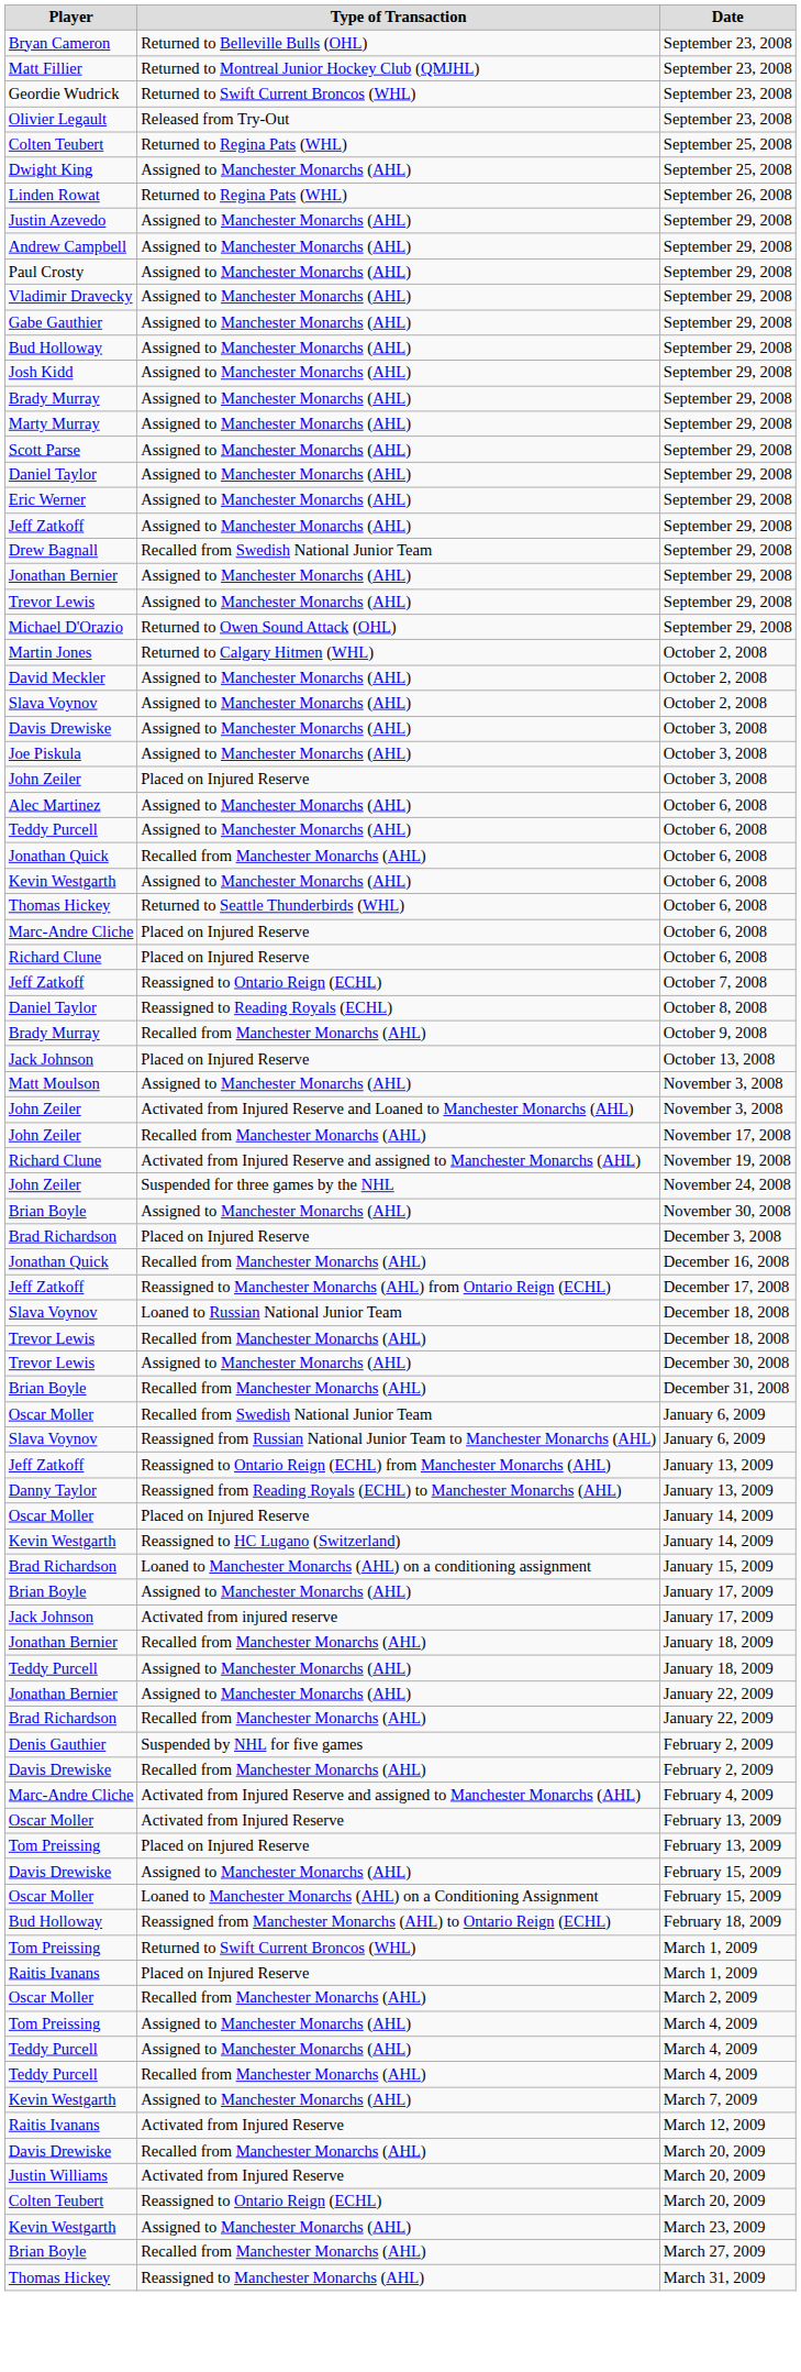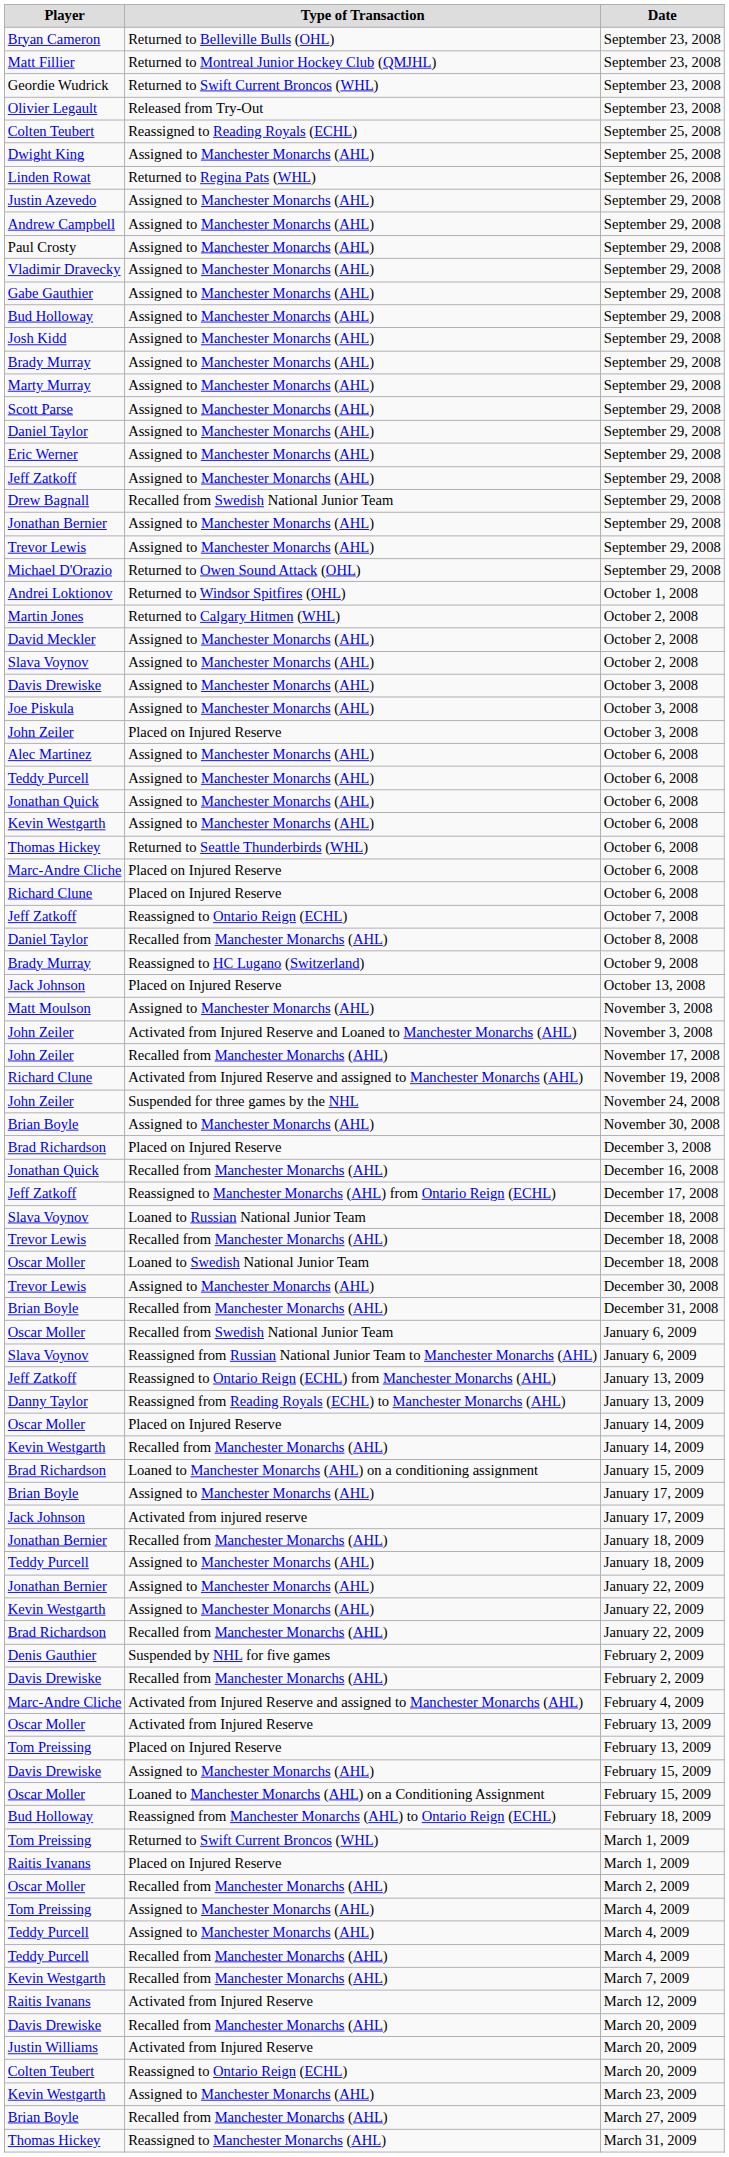 <table class="wikitable">
 <tr style="text-align:center; background:#ddd;">
 <td><strong>Player</strong></td>
 <td><strong>Type of Transaction</strong></td>
 <td><strong>Date</strong></td>
 </tr>
 <tr>
 <td><a href='#'>Bryan Cameron</a></td>
 <td>Returned to <a href='#'>Belleville Bulls</a> (<a href='#'>OHL</a>)</td>
 <td>September 23, 2008</td>
 </tr>
 <tr>
 <td><a href='#'>Matt Fillier</a></td>
 <td>Returned to <a href='#'>Montreal Junior Hockey Club</a> (<a href='#'>QMJHL</a>)</td>
 <td>September 23, 2008</td>
 </tr>
 <tr>
 <td>Geordie Wudrick</td>
 <td>Returned to <a href='#'>Swift Current Broncos</a> (<a href='#'>WHL</a>)</td>
 <td>September 23, 2008</td>
 </tr>
 <tr>
 <td><a href='#'>Olivier Legault</a></td>
 <td>Released from Try-Out</td>
 <td>September 23, 2008</td>
 </tr>
 <tr>
 <td><a href='#'>Colten Teubert</a></td>
-<td>Returned to <a href='#'>Regina Pats</a> (<a href='#'>WHL</a>)</td>
+<td>Reassigned to <a href='#'>Reading Royals</a> (<a href='#'>ECHL</a>)</td>
 <td>September 25, 2008</td>
 </tr>
 <tr>
 <td><a href='#'>Dwight King</a></td>
 <td>Assigned to <a href='#'>Manchester Monarchs</a> (<a href='#'>AHL</a>)</td>
 <td>September 25, 2008</td>
 </tr>
 <tr>
 <td><a href='#'>Linden Rowat</a></td>
 <td>Returned to <a href='#'>Regina Pats</a> (<a href='#'>WHL</a>)</td>
 <td>September 26, 2008</td>
 </tr>
 <tr>
 <td><a href='#'>Justin Azevedo</a></td>
 <td>Assigned to <a href='#'>Manchester Monarchs</a> (<a href='#'>AHL</a>)</td>
 <td>September 29, 2008</td>
 </tr>
 <tr>
 <td><a href='#'>Andrew Campbell</a></td>
 <td>Assigned to <a href='#'>Manchester Monarchs</a> (<a href='#'>AHL</a>)</td>
 <td>September 29, 2008</td>
 </tr>
 <tr>
 <td>Paul Crosty</td>
 <td>Assigned to <a href='#'>Manchester Monarchs</a> (<a href='#'>AHL</a>)</td>
 <td>September 29, 2008</td>
 </tr>
 <tr>
 <td><a href='#'>Vladimir Dravecky</a></td>
 <td>Assigned to <a href='#'>Manchester Monarchs</a> (<a href='#'>AHL</a>)</td>
 <td>September 29, 2008</td>
 </tr>
 <tr>
 <td><a href='#'>Gabe Gauthier</a></td>
 <td>Assigned to <a href='#'>Manchester Monarchs</a> (<a href='#'>AHL</a>)</td>
 <td>September 29, 2008</td>
 </tr>
 <tr>
 <td><a href='#'>Bud Holloway</a></td>
 <td>Assigned to <a href='#'>Manchester Monarchs</a> (<a href='#'>AHL</a>)</td>
 <td>September 29, 2008</td>
 </tr>
 <tr>
 <td><a href='#'>Josh Kidd</a></td>
 <td>Assigned to <a href='#'>Manchester Monarchs</a> (<a href='#'>AHL</a>)</td>
 <td>September 29, 2008</td>
 </tr>
 <tr>
 <td><a href='#'>Brady Murray</a></td>
 <td>Assigned to <a href='#'>Manchester Monarchs</a> (<a href='#'>AHL</a>)</td>
 <td>September 29, 2008</td>
 </tr>
 <tr>
 <td><a href='#'>Marty Murray</a></td>
 <td>Assigned to <a href='#'>Manchester Monarchs</a> (<a href='#'>AHL</a>)</td>
 <td>September 29, 2008</td>
 </tr>
 <tr>
 <td><a href='#'>Scott Parse</a></td>
 <td>Assigned to <a href='#'>Manchester Monarchs</a> (<a href='#'>AHL</a>)</td>
 <td>September 29, 2008</td>
 </tr>
 <tr>
 <td><a href='#'>Daniel Taylor</a></td>
 <td>Assigned to <a href='#'>Manchester Monarchs</a> (<a href='#'>AHL</a>)</td>
 <td>September 29, 2008</td>
 </tr>
 <tr>
 <td><a href='#'>Eric Werner</a></td>
 <td>Assigned to <a href='#'>Manchester Monarchs</a> (<a href='#'>AHL</a>)</td>
 <td>September 29, 2008</td>
 </tr>
 <tr>
 <td><a href='#'>Jeff Zatkoff</a></td>
 <td>Assigned to <a href='#'>Manchester Monarchs</a> (<a href='#'>AHL</a>)</td>
 <td>September 29, 2008</td>
 </tr>
 <tr>
 <td><a href='#'>Drew Bagnall</a></td>
 <td>Recalled from <a href='#'>Swedish</a> National Junior Team</td>
 <td>September 29, 2008</td>
 </tr>
 <tr>
 <td><a href='#'>Jonathan Bernier</a></td>
 <td>Assigned to <a href='#'>Manchester Monarchs</a> (<a href='#'>AHL</a>)</td>
 <td>September 29, 2008</td>
 </tr>
 <tr>
 <td><a href='#'>Trevor Lewis</a></td>
 <td>Assigned to <a href='#'>Manchester Monarchs</a> (<a href='#'>AHL</a>)</td>
 <td>September 29, 2008</td>
 </tr>
 <tr>
 <td><a href='#'>Michael D'Orazio</a></td>
 <td>Returned to <a href='#'>Owen Sound Attack</a> (<a href='#'>OHL</a>)</td>
 <td>September 29, 2008</td>
 </tr>
 <tr>
+<td><a href='#'>Andrei Loktionov</a></td>
+<td>Returned to <a href='#'>Windsor Spitfires</a> (<a href='#'>OHL</a>)</td>
+<td>October 1, 2008</td>
+</tr>
+<tr>
 <td><a href='#'>Martin Jones</a></td>
 <td>Returned to <a href='#'>Calgary Hitmen</a> (<a href='#'>WHL</a>)</td>
 <td>October 2, 2008</td>
 </tr>
 <tr>
 <td><a href='#'>David Meckler</a></td>
 <td>Assigned to <a href='#'>Manchester Monarchs</a> (<a href='#'>AHL</a>)</td>
 <td>October 2, 2008</td>
 </tr>
 <tr>
 <td><a href='#'>Slava Voynov</a></td>
 <td>Assigned to <a href='#'>Manchester Monarchs</a> (<a href='#'>AHL</a>)</td>
 <td>October 2, 2008</td>
 </tr>
 <tr>
 <td><a href='#'>Davis Drewiske</a></td>
 <td>Assigned to <a href='#'>Manchester Monarchs</a> (<a href='#'>AHL</a>)</td>
 <td>October 3, 2008</td>
 </tr>
 <tr>
 <td><a href='#'>Joe Piskula</a></td>
 <td>Assigned to <a href='#'>Manchester Monarchs</a> (<a href='#'>AHL</a>)</td>
 <td>October 3, 2008</td>
 </tr>
 <tr>
 <td><a href='#'>John Zeiler</a></td>
 <td>Placed on Injured Reserve</td>
 <td>October 3, 2008</td>
 </tr>
 <tr>
 <td><a href='#'>Alec Martinez</a></td>
 <td>Assigned to <a href='#'>Manchester Monarchs</a> (<a href='#'>AHL</a>)</td>
 <td>October 6, 2008</td>
 </tr>
 <tr>
 <td><a href='#'>Teddy Purcell</a></td>
 <td>Assigned to <a href='#'>Manchester Monarchs</a> (<a href='#'>AHL</a>)</td>
 <td>October 6, 2008</td>
 </tr>
 <tr>
 <td><a href='#'>Jonathan Quick</a></td>
-<td>Recalled from <a href='#'>Manchester Monarchs</a> (<a href='#'>AHL</a>)</td>
+<td>Assigned to <a href='#'>Manchester Monarchs</a> (<a href='#'>AHL</a>)</td>
 <td>October 6, 2008</td>
 </tr>
 <tr>
 <td><a href='#'>Kevin Westgarth</a></td>
 <td>Assigned to <a href='#'>Manchester Monarchs</a> (<a href='#'>AHL</a>)</td>
 <td>October 6, 2008</td>
 </tr>
 <tr>
 <td><a href='#'>Thomas Hickey</a></td>
 <td>Returned to <a href='#'>Seattle Thunderbirds</a> (<a href='#'>WHL</a>)</td>
 <td>October 6, 2008</td>
 </tr>
 <tr>
 <td><a href='#'>Marc-Andre Cliche</a></td>
 <td>Placed on Injured Reserve</td>
 <td>October 6, 2008</td>
 </tr>
 <tr>
 <td><a href='#'>Richard Clune</a></td>
 <td>Placed on Injured Reserve</td>
 <td>October 6, 2008</td>
 </tr>
 <tr>
 <td><a href='#'>Jeff Zatkoff</a></td>
 <td>Reassigned to <a href='#'>Ontario Reign</a> (<a href='#'>ECHL</a>)</td>
 <td>October 7, 2008</td>
 </tr>
 <tr>
 <td><a href='#'>Daniel Taylor</a></td>
-<td>Reassigned to <a href='#'>Reading Royals</a> (<a href='#'>ECHL</a>)</td>
+<td>Recalled from <a href='#'>Manchester Monarchs</a> (<a href='#'>AHL</a>)</td>
 <td>October 8, 2008</td>
 </tr>
 <tr>
 <td><a href='#'>Brady Murray</a></td>
-<td>Recalled from <a href='#'>Manchester Monarchs</a> (<a href='#'>AHL</a>)</td>
+<td>Reassigned to <a href='#'>HC Lugano</a> (<a href='#'>Switzerland</a>)</td>
 <td>October 9, 2008</td>
 </tr>
 <tr>
 <td><a href='#'>Jack Johnson</a></td>
 <td>Placed on Injured Reserve</td>
 <td>October 13, 2008</td>
 </tr>
 <tr>
 <td><a href='#'>Matt Moulson</a></td>
 <td>Assigned to <a href='#'>Manchester Monarchs</a> (<a href='#'>AHL</a>)</td>
 <td>November 3, 2008</td>
 </tr>
 <tr>
 <td><a href='#'>John Zeiler</a></td>
 <td>Activated from Injured Reserve and Loaned to <a href='#'>Manchester Monarchs</a> (<a href='#'>AHL</a>)</td>
 <td>November 3, 2008</td>
 </tr>
 <tr>
 <td><a href='#'>John Zeiler</a></td>
 <td>Recalled from <a href='#'>Manchester Monarchs</a> (<a href='#'>AHL</a>)</td>
 <td>November 17, 2008</td>
 </tr>
 <tr>
 <td><a href='#'>Richard Clune</a></td>
 <td>Activated from Injured Reserve and assigned to <a href='#'>Manchester Monarchs</a> (<a href='#'>AHL</a>)</td>
 <td>November 19, 2008</td>
 </tr>
 <tr>
 <td><a href='#'>John Zeiler</a></td>
 <td>Suspended for three games by the <a href='#'>NHL</a></td>
 <td>November 24, 2008</td>
 </tr>
 <tr>
 <td><a href='#'>Brian Boyle</a></td>
 <td>Assigned to <a href='#'>Manchester Monarchs</a> (<a href='#'>AHL</a>)</td>
 <td>November 30, 2008</td>
 </tr>
 <tr>
 <td><a href='#'>Brad Richardson</a></td>
 <td>Placed on Injured Reserve</td>
 <td>December 3, 2008</td>
 </tr>
 <tr>
 <td><a href='#'>Jonathan Quick</a></td>
 <td>Recalled from <a href='#'>Manchester Monarchs</a> (<a href='#'>AHL</a>)</td>
 <td>December 16, 2008</td>
 </tr>
 <tr>
 <td><a href='#'>Jeff Zatkoff</a></td>
 <td>Reassigned to <a href='#'>Manchester Monarchs</a> (<a href='#'>AHL</a>) from <a href='#'>Ontario Reign</a> (<a href='#'>ECHL</a>)</td>
 <td>December 17, 2008</td>
 </tr>
 <tr>
 <td><a href='#'>Slava Voynov</a></td>
 <td>Loaned to <a href='#'>Russian</a> National Junior Team</td>
 <td>December 18, 2008</td>
 </tr>
 <tr>
 <td><a href='#'>Trevor Lewis</a></td>
 <td>Recalled from <a href='#'>Manchester Monarchs</a> (<a href='#'>AHL</a>)</td>
 <td>December 18, 2008</td>
 </tr>
 <tr>
+<td><a href='#'>Oscar Moller</a></td>
+<td>Loaned to <a href='#'>Swedish</a> National Junior Team</td>
+<td>December 18, 2008</td>
+</tr>
+<tr>
 <td><a href='#'>Trevor Lewis</a></td>
 <td>Assigned to <a href='#'>Manchester Monarchs</a> (<a href='#'>AHL</a>)</td>
 <td>December 30, 2008</td>
 </tr>
 <tr>
 <td><a href='#'>Brian Boyle</a></td>
 <td>Recalled from <a href='#'>Manchester Monarchs</a> (<a href='#'>AHL</a>)</td>
 <td>December 31, 2008</td>
 </tr>
 <tr>
 <td><a href='#'>Oscar Moller</a></td>
 <td>Recalled from <a href='#'>Swedish</a> National Junior Team</td>
 <td>January 6, 2009</td>
 </tr>
 <tr>
 <td><a href='#'>Slava Voynov</a></td>
 <td>Reassigned from <a href='#'>Russian</a> National Junior Team to <a href='#'>Manchester Monarchs</a> (<a href='#'>AHL</a>)</td>
 <td>January 6, 2009</td>
 </tr>
 <tr>
 <td><a href='#'>Jeff Zatkoff</a></td>
 <td>Reassigned to <a href='#'>Ontario Reign</a> (<a href='#'>ECHL</a>) from <a href='#'>Manchester Monarchs</a> (<a href='#'>AHL</a>)</td>
 <td>January 13, 2009</td>
 </tr>
 <tr>
 <td><a href='#'>Danny Taylor</a></td>
 <td>Reassigned from <a href='#'>Reading Royals</a> (<a href='#'>ECHL</a>) to <a href='#'>Manchester Monarchs</a> (<a href='#'>AHL</a>)</td>
 <td>January 13, 2009</td>
 </tr>
 <tr>
 <td><a href='#'>Oscar Moller</a></td>
 <td>Placed on Injured Reserve</td>
 <td>January 14, 2009</td>
 </tr>
 <tr>
 <td><a href='#'>Kevin Westgarth</a></td>
-<td>Reassigned to <a href='#'>HC Lugano</a> (<a href='#'>Switzerland</a>)</td>
+<td>Recalled from <a href='#'>Manchester Monarchs</a> (<a href='#'>AHL</a>)</td>
 <td>January 14, 2009</td>
 </tr>
 <tr>
 <td><a href='#'>Brad Richardson</a></td>
 <td>Loaned to <a href='#'>Manchester Monarchs</a> (<a href='#'>AHL</a>) on a conditioning assignment</td>
 <td>January 15, 2009</td>
 </tr>
 <tr>
 <td><a href='#'>Brian Boyle</a></td>
 <td>Assigned to <a href='#'>Manchester Monarchs</a> (<a href='#'>AHL</a>)</td>
 <td>January 17, 2009</td>
 </tr>
 <tr>
 <td><a href='#'>Jack Johnson</a></td>
 <td>Activated from injured reserve</td>
 <td>January 17, 2009</td>
 </tr>
 <tr>
 <td><a href='#'>Jonathan Bernier</a></td>
 <td>Recalled from <a href='#'>Manchester Monarchs</a> (<a href='#'>AHL</a>)</td>
 <td>January 18, 2009</td>
 </tr>
 <tr>
 <td><a href='#'>Teddy Purcell</a></td>
 <td>Assigned to <a href='#'>Manchester Monarchs</a> (<a href='#'>AHL</a>)</td>
 <td>January 18, 2009</td>
 </tr>
 <tr>
 <td><a href='#'>Jonathan Bernier</a></td>
+<td>Assigned to <a href='#'>Manchester Monarchs</a> (<a href='#'>AHL</a>)</td>
+<td>January 22, 2009</td>
+</tr>
+<tr>
+<td><a href='#'>Kevin Westgarth</a></td>
 <td>Assigned to <a href='#'>Manchester Monarchs</a> (<a href='#'>AHL</a>)</td>
 <td>January 22, 2009</td>
 </tr>
 <tr>
 <td><a href='#'>Brad Richardson</a></td>
 <td>Recalled from <a href='#'>Manchester Monarchs</a> (<a href='#'>AHL</a>)</td>
 <td>January 22, 2009</td>
 </tr>
 <tr>
 <td><a href='#'>Denis Gauthier</a></td>
 <td>Suspended by <a href='#'>NHL</a> for five games</td>
 <td>February 2, 2009</td>
 </tr>
 <tr>
 <td><a href='#'>Davis Drewiske</a></td>
 <td>Recalled from <a href='#'>Manchester Monarchs</a> (<a href='#'>AHL</a>)</td>
 <td>February 2, 2009</td>
 </tr>
 <tr>
 <td><a href='#'>Marc-Andre Cliche</a></td>
 <td>Activated from Injured Reserve and assigned to <a href='#'>Manchester Monarchs</a> (<a href='#'>AHL</a>)</td>
 <td>February 4, 2009</td>
 </tr>
 <tr>
 <td><a href='#'>Oscar Moller</a></td>
 <td>Activated from Injured Reserve</td>
 <td>February 13, 2009</td>
 </tr>
 <tr>
 <td><a href='#'>Tom Preissing</a></td>
 <td>Placed on Injured Reserve</td>
 <td>February 13, 2009</td>
 </tr>
 <tr>
 <td><a href='#'>Davis Drewiske</a></td>
 <td>Assigned to <a href='#'>Manchester Monarchs</a> (<a href='#'>AHL</a>)</td>
 <td>February 15, 2009</td>
 </tr>
 <tr>
 <td><a href='#'>Oscar Moller</a></td>
 <td>Loaned to <a href='#'>Manchester Monarchs</a> (<a href='#'>AHL</a>) on a Conditioning Assignment</td>
 <td>February 15, 2009</td>
 </tr>
 <tr>
 <td><a href='#'>Bud Holloway</a></td>
 <td>Reassigned from <a href='#'>Manchester Monarchs</a> (<a href='#'>AHL</a>) to <a href='#'>Ontario Reign</a> (<a href='#'>ECHL</a>)</td>
 <td>February 18, 2009</td>
 </tr>
 <tr>
 <td><a href='#'>Tom Preissing</a></td>
 <td>Returned to <a href='#'>Swift Current Broncos</a> (<a href='#'>WHL</a>)</td>
 <td>March 1, 2009</td>
 </tr>
 <tr>
 <td><a href='#'>Raitis Ivanans</a></td>
 <td>Placed on Injured Reserve</td>
 <td>March 1, 2009</td>
 </tr>
 <tr>
 <td><a href='#'>Oscar Moller</a></td>
 <td>Recalled from <a href='#'>Manchester Monarchs</a> (<a href='#'>AHL</a>)</td>
 <td>March 2, 2009</td>
 </tr>
 <tr>
 <td><a href='#'>Tom Preissing</a></td>
 <td>Assigned to <a href='#'>Manchester Monarchs</a> (<a href='#'>AHL</a>)</td>
 <td>March 4, 2009</td>
 </tr>
 <tr>
 <td><a href='#'>Teddy Purcell</a></td>
 <td>Assigned to <a href='#'>Manchester Monarchs</a> (<a href='#'>AHL</a>)</td>
 <td>March 4, 2009</td>
 </tr>
 <tr>
 <td><a href='#'>Teddy Purcell</a></td>
 <td>Recalled from <a href='#'>Manchester Monarchs</a> (<a href='#'>AHL</a>)</td>
 <td>March 4, 2009</td>
 </tr>
 <tr>
 <td><a href='#'>Kevin Westgarth</a></td>
-<td>Assigned to <a href='#'>Manchester Monarchs</a> (<a href='#'>AHL</a>)</td>
+<td>Recalled from <a href='#'>Manchester Monarchs</a> (<a href='#'>AHL</a>)</td>
 <td>March 7, 2009</td>
 </tr>
 <tr>
 <td><a href='#'>Raitis Ivanans</a></td>
 <td>Activated from Injured Reserve</td>
 <td>March 12, 2009</td>
 </tr>
 <tr>
 <td><a href='#'>Davis Drewiske</a></td>
 <td>Recalled from <a href='#'>Manchester Monarchs</a> (<a href='#'>AHL</a>)</td>
 <td>March 20, 2009</td>
 </tr>
 <tr>
 <td><a href='#'>Justin Williams</a></td>
 <td>Activated from Injured Reserve</td>
 <td>March 20, 2009</td>
 </tr>
 <tr>
 <td><a href='#'>Colten Teubert</a></td>
 <td>Reassigned to <a href='#'>Ontario Reign</a> (<a href='#'>ECHL</a>)</td>
 <td>March 20, 2009</td>
 </tr>
 <tr>
 <td><a href='#'>Kevin Westgarth</a></td>
 <td>Assigned to <a href='#'>Manchester Monarchs</a> (<a href='#'>AHL</a>)</td>
 <td>March 23, 2009</td>
 </tr>
 <tr>
 <td><a href='#'>Brian Boyle</a></td>
 <td>Recalled from <a href='#'>Manchester Monarchs</a> (<a href='#'>AHL</a>)</td>
 <td>March 27, 2009</td>
 </tr>
 <tr>
 <td><a href='#'>Thomas Hickey</a></td>
 <td>Reassigned to <a href='#'>Manchester Monarchs</a> (<a href='#'>AHL</a>)</td>
 <td>March 31, 2009</td>
 </tr>
 </table>
